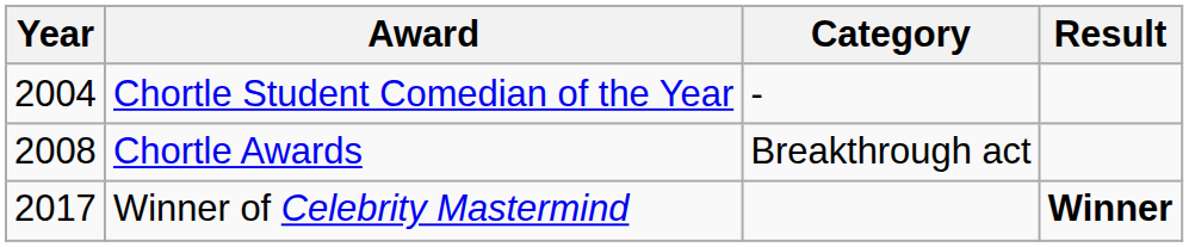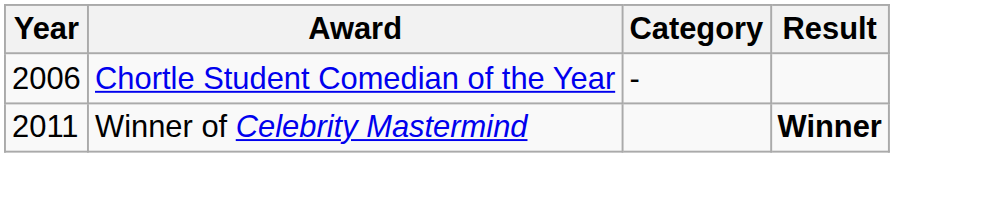 <table class="wikitable sortable">
 <tr>
 <th>Year</th>
 <th>Award</th>
 <th>Category</th>
 <th>Result</th>
 </tr>
 <tr>
-<td>2004</td>
+<td>2006</td>
 <td><a href='#'>Chortle Student Comedian of the Year</a></td>
 <td>-</td>
 <td></td>
 </tr>
 <tr>
-<td>2008</td>
-<td><a href='#'>Chortle Awards</a></td>
-<td>Breakthrough act</td>
-<td></td>
-</tr>
-<tr>
-<td>2017</td>
+<td>2011</td>
 <td>Winner of <em><a href='#'>Celebrity Mastermind</a></em></td>
 <td></td>
 <td><strong>Winner</strong></td>
 </tr>
 </table>
